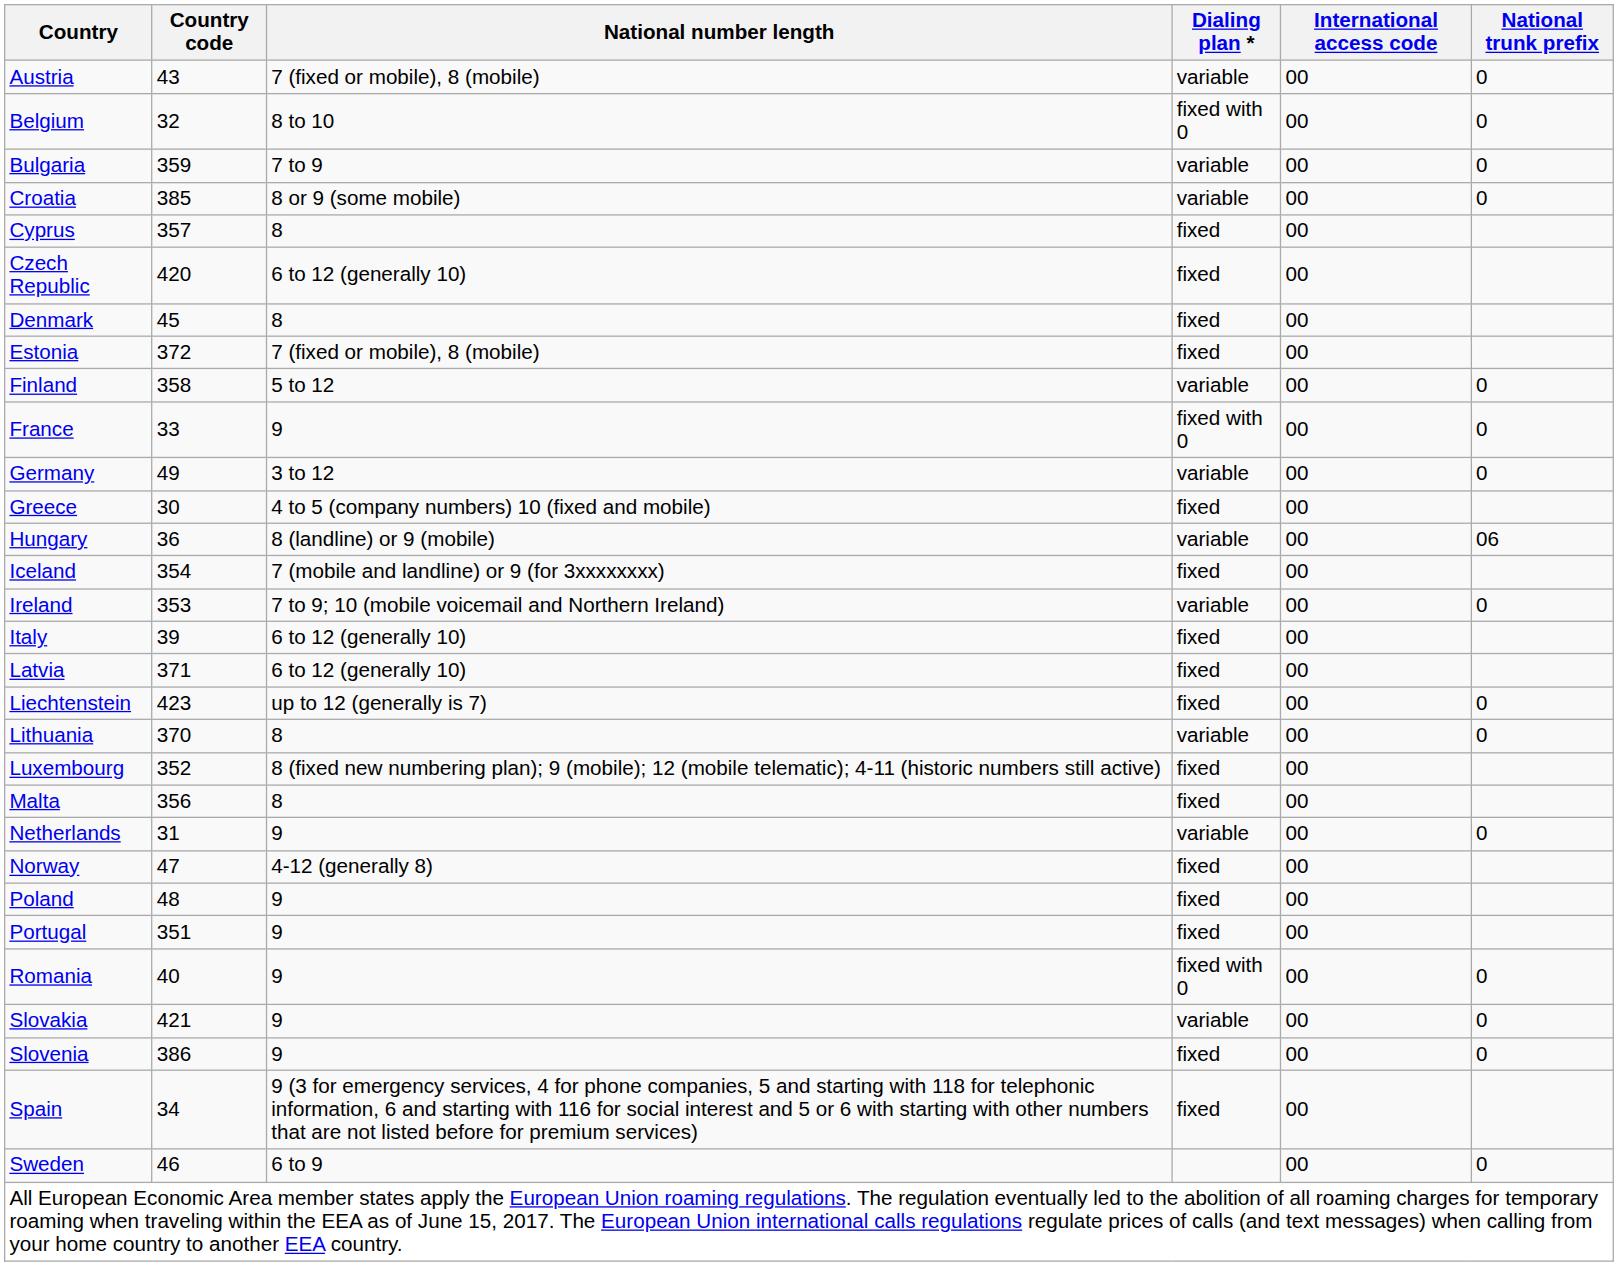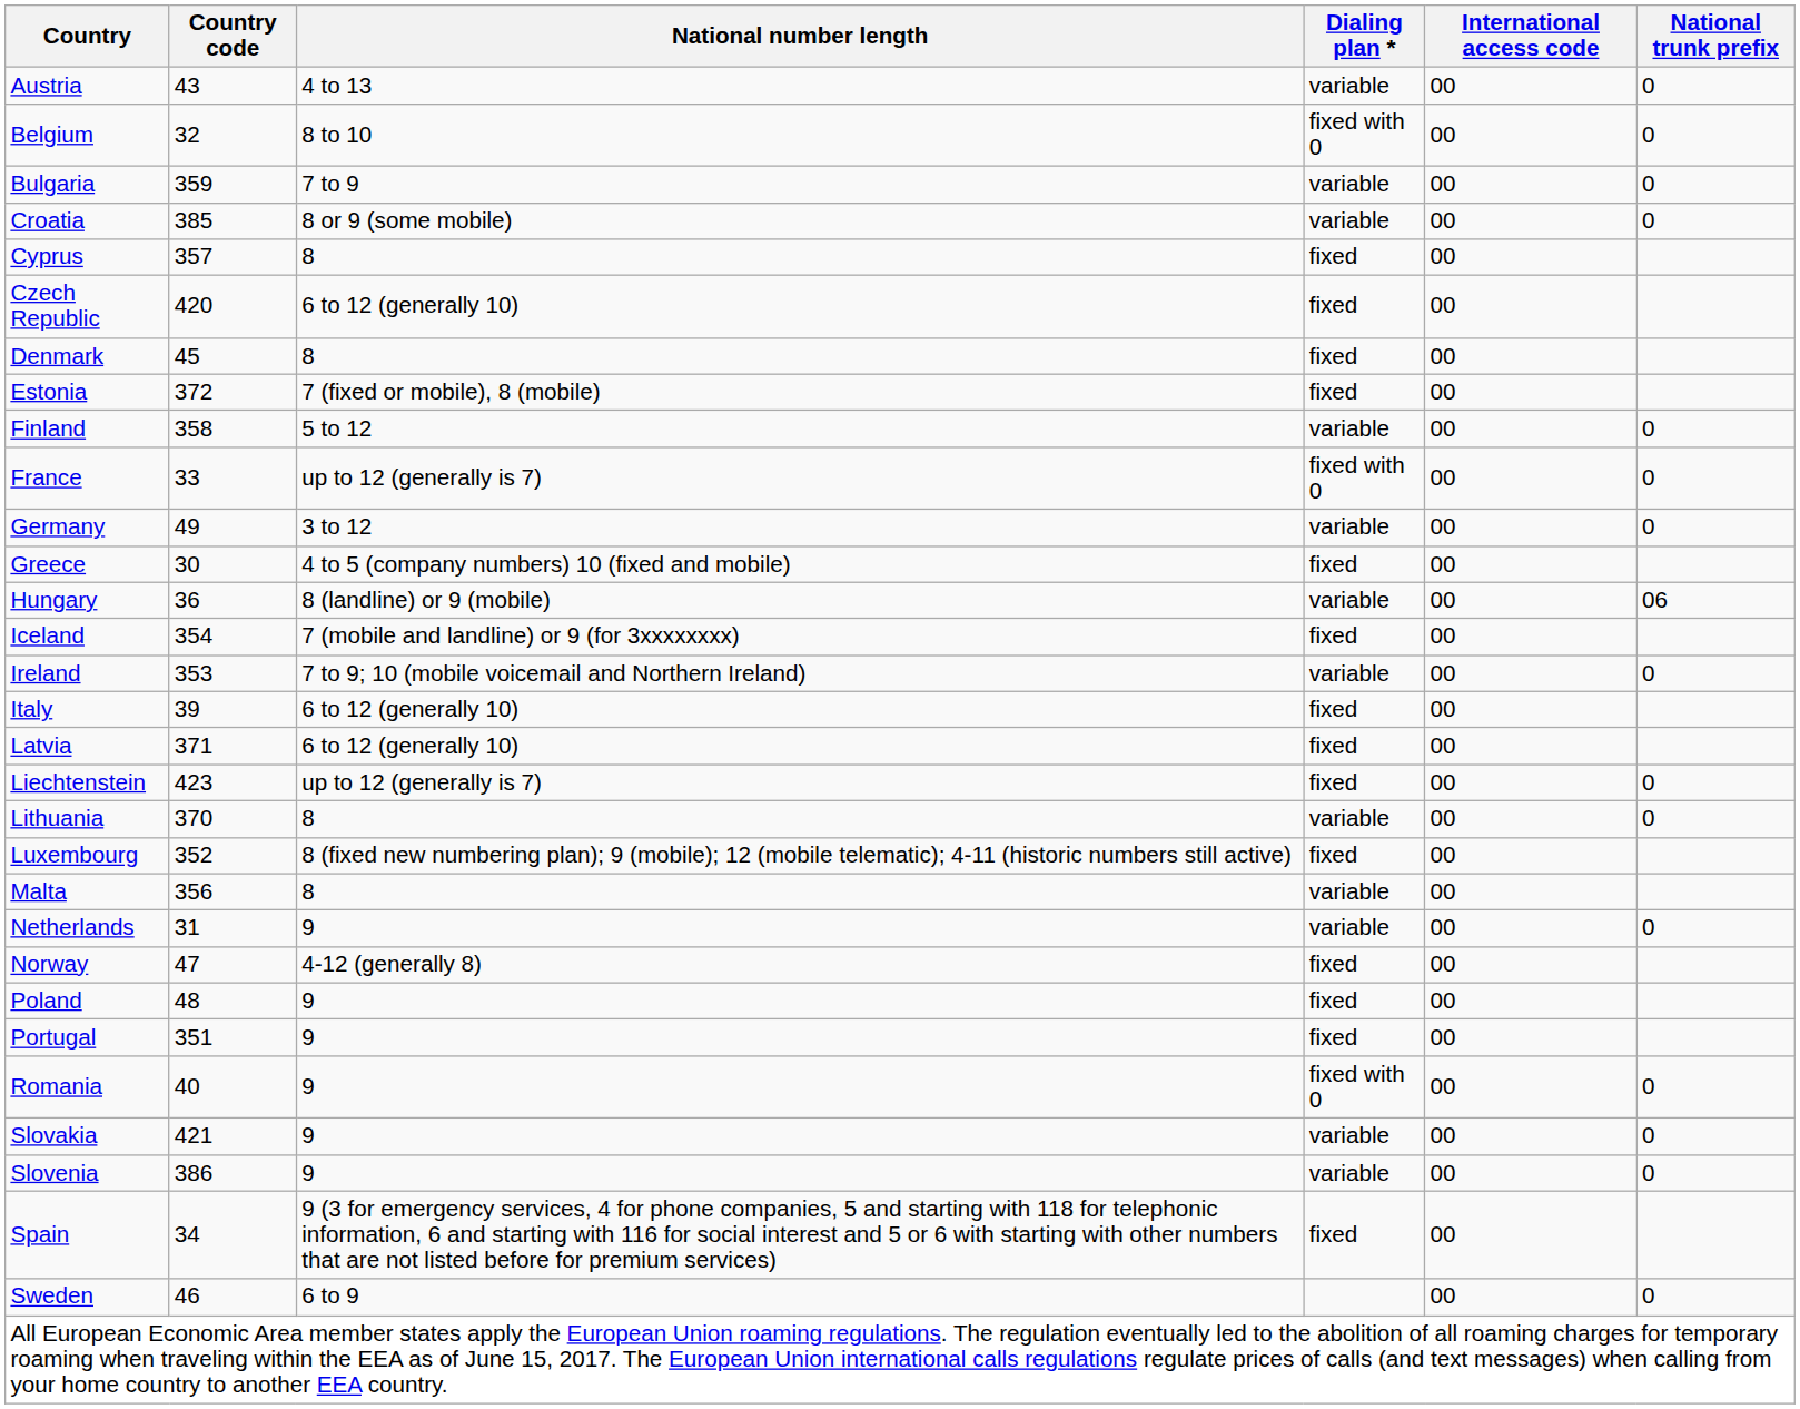 <table class="wikitable sortable">
 <tr>
 <th>Country</th>
 <th>Country code</th>
 <th>National number length</th>
 <th><a href='#'>Dialing plan</a> *</th>
 <th><a href='#'>International access code</a></th>
 <th><a href='#'>National trunk prefix</a></th>
 </tr>
 <tr>
 <td> <a href='#'>Austria</a></td>
 <td>43</td>
-<td>7 (fixed or mobile), 8 (mobile)</td>
+<td>4 to 13</td>
 <td>variable</td>
 <td>00</td>
 <td>0</td>
 </tr>
 <tr>
 <td> <a href='#'>Belgium</a></td>
 <td>32</td>
 <td>8 to 10</td>
 <td>fixed with 0</td>
 <td>00</td>
 <td>0</td>
 </tr>
 <tr>
 <td> <a href='#'>Bulgaria</a></td>
 <td>359</td>
 <td>7 to 9</td>
 <td>variable</td>
 <td>00</td>
 <td>0</td>
 </tr>
 <tr>
 <td> <a href='#'>Croatia</a></td>
 <td>385</td>
 <td>8 or 9 (some mobile)</td>
 <td>variable</td>
 <td>00</td>
 <td>0</td>
 </tr>
 <tr>
 <td> <a href='#'>Cyprus</a></td>
 <td>357</td>
 <td>8</td>
 <td>fixed</td>
 <td>00</td>
 <td></td>
 </tr>
 <tr>
 <td> <a href='#'>Czech Republic</a></td>
 <td>420</td>
 <td>6 to 12 (generally 10)</td>
 <td>fixed</td>
 <td>00</td>
 <td></td>
 </tr>
 <tr>
 <td> <a href='#'>Denmark</a></td>
 <td>45</td>
 <td>8</td>
 <td>fixed</td>
 <td>00</td>
 <td></td>
 </tr>
 <tr>
 <td> <a href='#'>Estonia</a></td>
 <td>372</td>
 <td>7 (fixed or mobile), 8 (mobile)</td>
 <td>fixed</td>
 <td>00</td>
 <td></td>
 </tr>
 <tr>
 <td> <a href='#'>Finland</a></td>
 <td>358</td>
 <td>5 to 12</td>
 <td>variable</td>
 <td>00</td>
 <td>0</td>
 </tr>
 <tr>
 <td> <a href='#'>France</a></td>
 <td>33</td>
-<td>9</td>
+<td>up to 12 (generally is 7)</td>
 <td>fixed with 0</td>
 <td>00</td>
 <td>0</td>
 </tr>
 <tr>
 <td> <a href='#'>Germany</a></td>
 <td>49</td>
 <td>3 to 12</td>
 <td>variable</td>
 <td>00</td>
 <td>0</td>
 </tr>
 <tr>
 <td> <a href='#'>Greece</a></td>
 <td>30</td>
 <td>4 to 5 (company numbers) 10 (fixed and mobile)</td>
 <td>fixed</td>
 <td>00</td>
 <td></td>
 </tr>
 <tr>
 <td> <a href='#'>Hungary</a></td>
 <td>36</td>
 <td>8 (landline) or 9 (mobile)</td>
 <td>variable</td>
 <td>00</td>
 <td>06</td>
 </tr>
 <tr>
 <td> <a href='#'>Iceland</a></td>
 <td>354</td>
 <td>7 (mobile and landline) or 9 (for 3xxxxxxxx)</td>
 <td>fixed</td>
 <td>00</td>
 <td></td>
 </tr>
 <tr>
 <td> <a href='#'>Ireland</a></td>
 <td>353</td>
 <td>7 to 9; 10 (mobile voicemail and Northern Ireland)</td>
 <td>variable</td>
 <td>00</td>
 <td>0</td>
 </tr>
 <tr>
 <td> <a href='#'>Italy</a></td>
 <td>39</td>
 <td>6 to 12 (generally 10)</td>
 <td>fixed</td>
 <td>00</td>
 <td></td>
 </tr>
 <tr>
 <td> <a href='#'>Latvia</a></td>
 <td>371</td>
 <td>6 to 12 (generally 10)</td>
 <td>fixed</td>
 <td>00</td>
 <td></td>
 </tr>
 <tr>
 <td> <a href='#'>Liechtenstein</a></td>
 <td>423</td>
 <td>up to 12 (generally is 7)</td>
 <td>fixed</td>
 <td>00</td>
 <td>0</td>
 </tr>
 <tr>
 <td> <a href='#'>Lithuania</a></td>
 <td>370</td>
 <td>8</td>
 <td>variable</td>
 <td>00</td>
 <td>0</td>
 </tr>
 <tr>
 <td> <a href='#'>Luxembourg</a></td>
 <td>352</td>
 <td>8 (fixed new numbering plan); 9 (mobile); 12 (mobile telematic); 4-11 (historic numbers still active) </td>
 <td>fixed</td>
 <td>00</td>
 <td></td>
 </tr>
 <tr>
 <td> <a href='#'>Malta</a></td>
 <td>356</td>
 <td>8</td>
-<td>fixed</td>
+<td>variable</td>
 <td>00</td>
 <td></td>
 </tr>
 <tr>
 <td> <a href='#'>Netherlands</a></td>
 <td>31</td>
 <td>9</td>
 <td>variable</td>
 <td>00</td>
 <td>0</td>
 </tr>
 <tr>
 <td> <a href='#'>Norway</a></td>
 <td>47</td>
 <td>4-12 (generally 8)</td>
 <td>fixed</td>
 <td>00</td>
 <td></td>
 </tr>
 <tr>
 <td> <a href='#'>Poland</a></td>
 <td>48</td>
 <td>9</td>
 <td>fixed</td>
 <td>00</td>
 <td></td>
 </tr>
 <tr>
 <td> <a href='#'>Portugal</a></td>
 <td>351</td>
 <td>9</td>
 <td>fixed</td>
 <td>00</td>
 <td></td>
 </tr>
 <tr>
 <td> <a href='#'>Romania</a></td>
 <td>40</td>
 <td>9</td>
 <td>fixed with 0</td>
 <td>00</td>
 <td>0</td>
 </tr>
 <tr>
 <td> <a href='#'>Slovakia</a></td>
 <td>421</td>
 <td>9</td>
 <td>variable</td>
 <td>00</td>
 <td>0</td>
 </tr>
 <tr>
 <td> <a href='#'>Slovenia</a></td>
 <td>386</td>
 <td>9</td>
-<td>fixed</td>
+<td>variable</td>
 <td>00</td>
 <td>0</td>
 </tr>
 <tr>
 <td> <a href='#'>Spain</a></td>
 <td>34</td>
 <td>9 (3 for emergency services, 4 for phone companies, 5 and starting with 118 for telephonic information, 6 and starting with 116 for social interest and 5 or 6 with starting with other numbers that are not listed before for premium services)</td>
 <td>fixed</td>
 <td>00</td>
 <td></td>
 </tr>
 <tr>
 <td> <a href='#'>Sweden</a></td>
 <td>46</td>
 <td>6 to 9</td>
 <td></td>
 <td>00</td>
 <td>0</td>
 </tr>
 <tr>
 <td colspan="8" style="background-color:white;">All European Economic Area member states apply the <a href='#'>European Union roaming regulations</a>. The regulation eventually led to the abolition of all roaming charges for temporary roaming when traveling within the EEA as of June 15, 2017. The <a href='#'>European Union international calls regulations</a> regulate prices of calls (and text messages) when calling from your home country to another <a href='#'>EEA</a> country.</td>
 </tr>
 </table>
